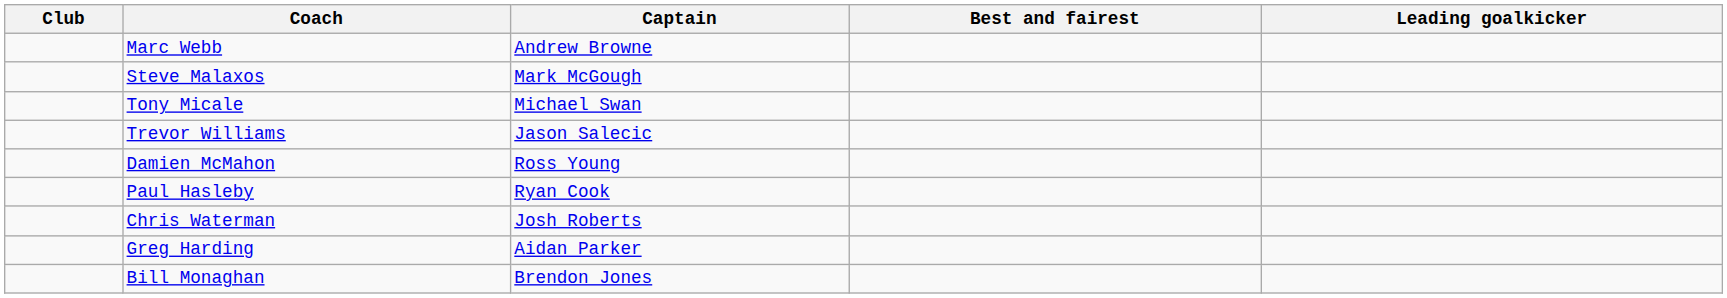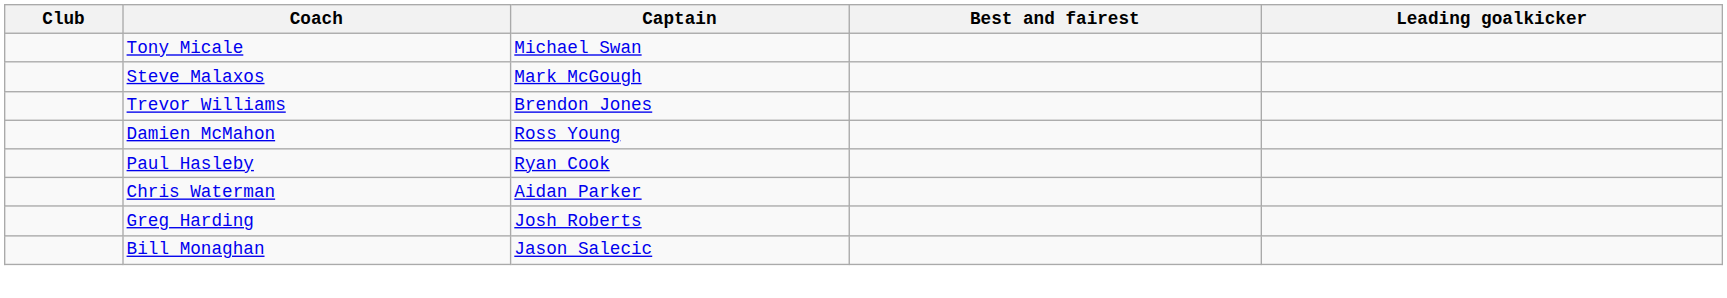 <table class="wikitable" width="100%">
 <tr>
 <th>Club</th>
 <th>Coach</th>
 <th>Captain</th>
 <th>Best and fairest</th>
 <th>Leading goalkicker</th>
 </tr>
 <tr>
 <td></td>
-<td><a href='#'>Marc Webb</a></td>
-<td><a href='#'>Andrew Browne</a></td>
+<td><a href='#'>Tony Micale</a></td>
+<td><a href='#'>Michael Swan</a></td>
 <td></td>
 <td></td>
 </tr>
 <tr>
 <td></td>
 <td><a href='#'>Steve Malaxos</a></td>
 <td><a href='#'>Mark McGough</a></td>
 <td></td>
 <td></td>
 </tr>
 <tr>
 <td></td>
-<td><a href='#'>Tony Micale</a></td>
-<td><a href='#'>Michael Swan</a></td>
-<td></td>
-<td></td>
-</tr>
-<tr>
-<td></td>
 <td><a href='#'>Trevor Williams</a></td>
-<td><a href='#'>Jason Salecic</a></td>
+<td><a href='#'>Brendon Jones</a></td>
 <td></td>
 <td></td>
 </tr>
 <tr>
 <td></td>
 <td><a href='#'>Damien McMahon</a></td>
 <td><a href='#'>Ross Young</a></td>
 <td></td>
 <td></td>
 </tr>
 <tr>
 <td></td>
 <td><a href='#'>Paul Hasleby</a></td>
 <td><a href='#'>Ryan Cook</a></td>
 <td></td>
 <td></td>
 </tr>
 <tr>
 <td></td>
 <td><a href='#'>Chris Waterman</a></td>
+<td><a href='#'>Aidan Parker</a></td>
+<td></td>
+<td></td>
+</tr>
+<tr>
+<td></td>
+<td><a href='#'>Greg Harding</a></td>
 <td><a href='#'>Josh Roberts</a></td>
 <td></td>
 <td></td>
 </tr>
 <tr>
 <td></td>
-<td><a href='#'>Greg Harding</a></td>
-<td><a href='#'>Aidan Parker</a></td>
-<td></td>
-<td></td>
-</tr>
-<tr>
-<td></td>
 <td><a href='#'>Bill Monaghan</a></td>
-<td><a href='#'>Brendon Jones</a></td>
+<td><a href='#'>Jason Salecic</a></td>
 <td></td>
 <td></td>
 </tr>
 </table>
